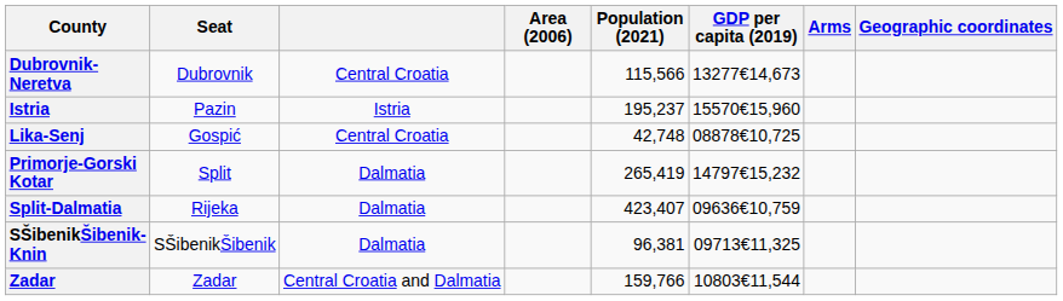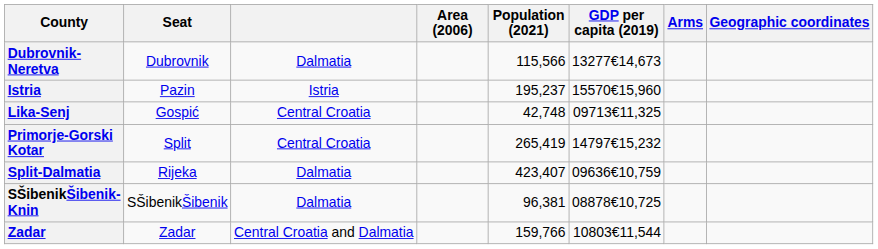 <table class="wikitable" style="text-align:center;" style="font-size: 85%">
 <tr style="font-size:100%; text-align:right;">
 <th style="width:120px;" scope="col">County</th>
 <th style="width:75px;" scope="col">Seat</th>
 <th></th>
 <th style="width:75px;" scope="col">Area (2006)</th>
 <th style="width:85px;" scope="col">Population (2021)</th>
 <th style="width:85px;" scope="col"><a href='#'>GDP</a> per capita (2019)</th>
 <th scope="col" class="unsortable"><a href='#'>Arms</a></th>
 <th scope="col"><a href='#'>Geographic coordinates</a></th>
 </tr>
 <tr>
 <th scope="row" style=text-align:left><a href='#'>Dubrovnik-Neretva</a></th>
 <td><a href='#'>Dubrovnik</a></td>
-<td><a href='#'>Central Croatia</a></td>
+<td><a href='#'>Dalmatia</a></td>
 <td style="text-align:right"></td>
 <td style="text-align:right">115,566</td>
 <td style="text-align:right"><span>13277</span>€14,673</td>
 <td align="center"></td>
 <td align=center></td>
 </tr>
 <tr>
 <th scope="row" style=text-align:left><a href='#'>Istria</a></th>
 <td><a href='#'>Pazin</a></td>
 <td><a href='#'>Istria</a></td>
 <td style="text-align:right"></td>
 <td style="text-align:right">195,237</td>
 <td style="text-align:right"><span>15570</span>€15,960</td>
 <td align="center"></td>
 <td align=center></td>
 </tr>
 <tr>
 <th scope="row" style=text-align:left><a href='#'>Lika-Senj</a></th>
 <td><a href='#'>Gospić</a></td>
 <td><a href='#'>Central Croatia</a></td>
 <td style="text-align:right"></td>
 <td style="text-align:right">42,748</td>
-<td style="text-align:right"><span>08878</span>€10,725</td>
+<td style="text-align:right"><span>09713</span>€11,325</td>
 <td align="center"></td>
 <td align=center></td>
 </tr>
 <tr>
 <th scope="row" style=text-align:left><a href='#'>Primorje-Gorski Kotar</a></th>
 <td><a href='#'>Split</a></td>
-<td><a href='#'>Dalmatia</a></td>
+<td><a href='#'>Central Croatia</a></td>
 <td style="text-align:right"></td>
 <td style="text-align:right">265,419</td>
 <td style="text-align:right"><span>14797</span>€15,232</td>
 <td align="center"></td>
 <td align=center></td>
 </tr>
 <tr>
 <th scope="row" style="text-align:left"><a href='#'>Split-Dalmatia</a></th>
 <td><a href='#'>Rijeka</a></td>
 <td><a href='#'>Dalmatia</a></td>
 <td style="text-align:right"></td>
 <td style="text-align:right">423,407</td>
 <td style="text-align:right"><span>09636</span>€10,759</td>
 <td align="center"></td>
 <td align="center"></td>
 </tr>
 <tr>
 <th scope="row" style="text-align:left"><span>SŠibenik</span><a href='#'>Šibenik-Knin</a></th>
 <td><span>SŠibenik</span><a href='#'>Šibenik</a></td>
 <td><a href='#'>Dalmatia</a></td>
 <td style="text-align:right"></td>
 <td style="text-align:right">96,381</td>
-<td style="text-align:right"><span>09713</span>€11,325</td>
+<td style="text-align:right"><span>08878</span>€10,725</td>
 <td align="center"></td>
 <td align="center"></td>
 </tr>
 <tr>
 <th scope="row" style=text-align:left><a href='#'>Zadar</a></th>
 <td><a href='#'>Zadar</a></td>
 <td><a href='#'>Central Croatia</a> and <a href='#'>Dalmatia</a></td>
 <td style="text-align:right"></td>
 <td style="text-align:right">159,766</td>
 <td style="text-align:right"><span>10803</span>€11,544</td>
 <td align="center"></td>
 <td align=center></td>
 </tr>
 </table>
